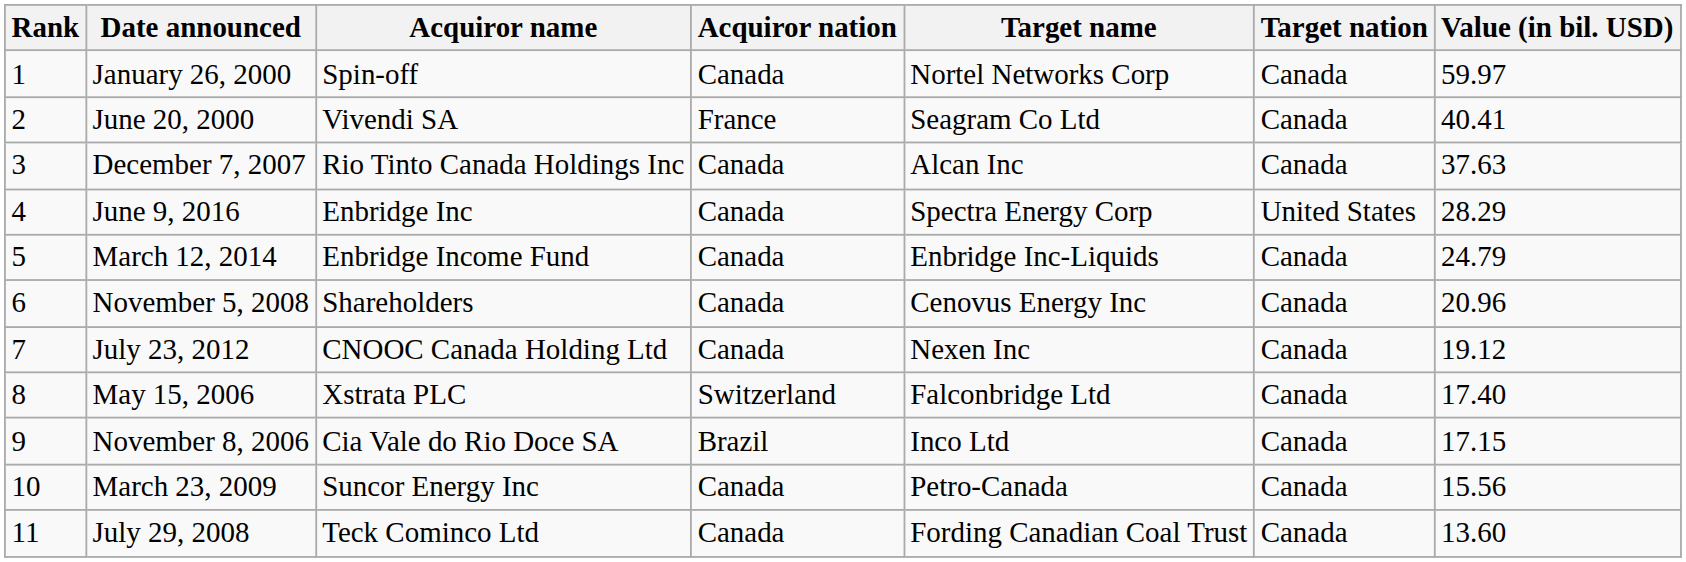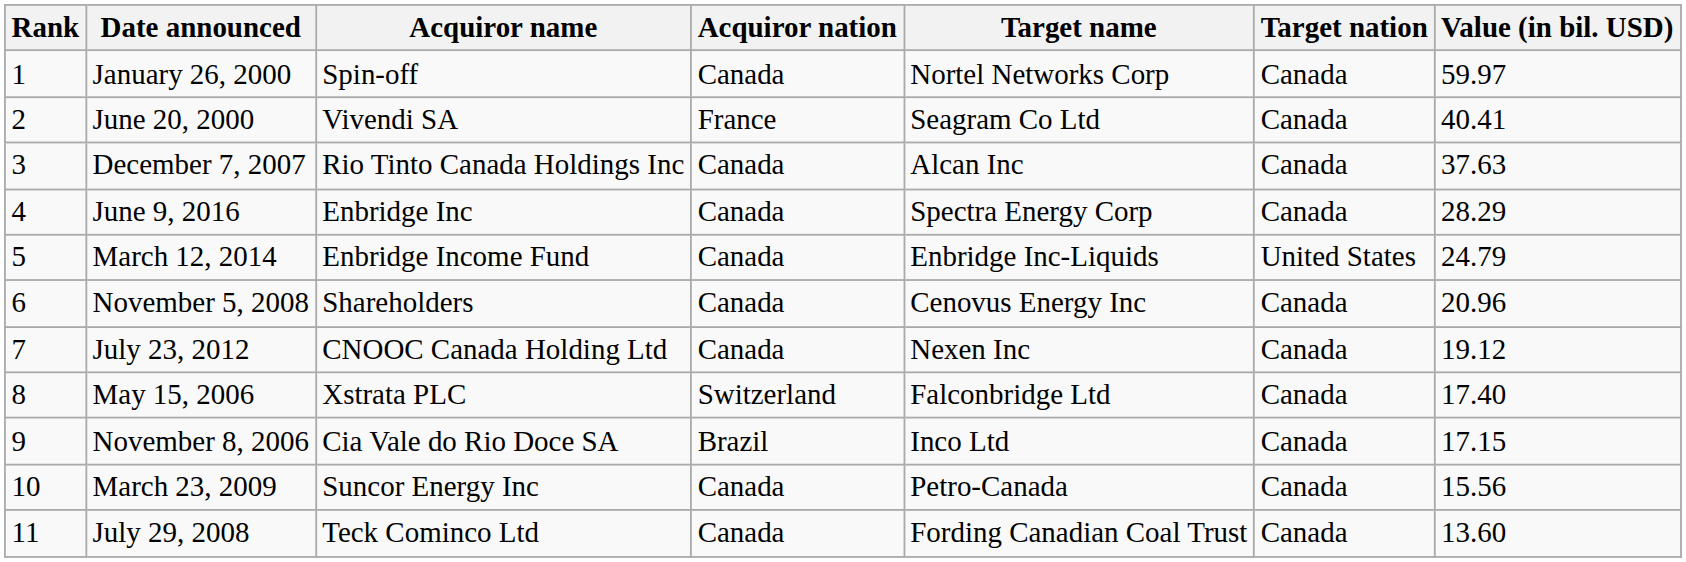 <table class="wikitable">
 <tr>
 <th scope="col">Rank</th>
 <th scope="col">Date announced</th>
 <th scope="col">Acquiror name</th>
 <th scope="col">Acquiror nation</th>
 <th scope="col">Target name</th>
 <th scope="col">Target nation</th>
 <th scope="col">Value (in bil. USD)</th>
 </tr>
 <tr>
 <td>1</td>
 <td>January 26, 2000</td>
 <td>Spin-off</td>
 <td>Canada</td>
 <td>Nortel Networks Corp</td>
 <td>Canada</td>
 <td>59.97</td>
 </tr>
 <tr>
 <td>2</td>
 <td>June 20, 2000</td>
 <td>Vivendi SA</td>
 <td>France</td>
 <td>Seagram Co Ltd</td>
 <td>Canada</td>
 <td>40.41</td>
 </tr>
 <tr>
 <td>3</td>
 <td>December 7, 2007</td>
 <td>Rio Tinto Canada Holdings Inc</td>
 <td>Canada</td>
 <td>Alcan Inc</td>
 <td>Canada</td>
 <td>37.63</td>
 </tr>
 <tr>
 <td>4</td>
 <td>June 9, 2016</td>
 <td>Enbridge Inc</td>
 <td>Canada</td>
 <td>Spectra Energy Corp</td>
-<td>United States</td>
+<td>Canada</td>
 <td>28.29</td>
 </tr>
 <tr>
 <td>5</td>
 <td>March 12, 2014</td>
 <td>Enbridge Income Fund</td>
 <td>Canada</td>
 <td>Enbridge Inc-Liquids</td>
-<td>Canada</td>
+<td>United States</td>
 <td>24.79</td>
 </tr>
 <tr>
 <td>6</td>
 <td>November 5, 2008</td>
 <td>Shareholders</td>
 <td>Canada</td>
 <td>Cenovus Energy Inc</td>
 <td>Canada</td>
 <td>20.96</td>
 </tr>
 <tr>
 <td>7</td>
 <td>July 23, 2012</td>
 <td>CNOOC Canada Holding Ltd</td>
 <td>Canada</td>
 <td>Nexen Inc</td>
 <td>Canada</td>
 <td>19.12</td>
 </tr>
 <tr>
 <td>8</td>
 <td>May 15, 2006</td>
 <td>Xstrata PLC</td>
 <td>Switzerland</td>
 <td>Falconbridge Ltd</td>
 <td>Canada</td>
 <td>17.40</td>
 </tr>
 <tr>
 <td>9</td>
 <td>November 8, 2006</td>
 <td>Cia Vale do Rio Doce SA</td>
 <td>Brazil</td>
 <td>Inco Ltd</td>
 <td>Canada</td>
 <td>17.15</td>
 </tr>
 <tr>
 <td>10</td>
 <td>March 23, 2009</td>
 <td>Suncor Energy Inc</td>
 <td>Canada</td>
 <td>Petro-Canada</td>
 <td>Canada</td>
 <td>15.56</td>
 </tr>
 <tr>
 <td>11</td>
 <td>July 29, 2008</td>
 <td>Teck Cominco Ltd</td>
 <td>Canada</td>
 <td>Fording Canadian Coal Trust</td>
 <td>Canada</td>
 <td>13.60</td>
 </tr>
 </table>
